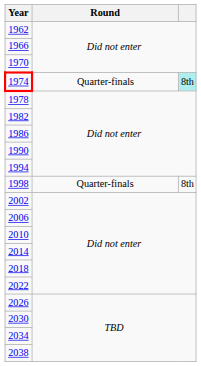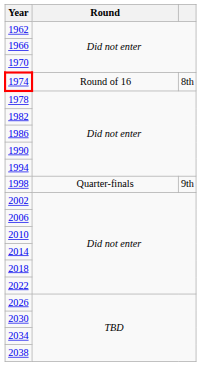 <table class="wikitable" style="text-align: center; font-size:90%">
 <tr>
 <th>Year</th>
 <th style="width:200px">Round</th>
 <th></th>
 </tr>
 <tr>
 <td><a href='#'>1962</a></td>
 <td colspan="2" rowspan="3"><em>Did not enter</em></td>
 </tr>
 <tr>
 <td><a href='#'>1966</a></td>
 </tr>
 <tr>
 <td><a href='#'>1970</a></td>
 </tr>
 <tr>
 <td style="border: 3px solid red"><a href='#'>1974</a></td>
-<td>Quarter-finals</td>
-<td style="background: paleturquoise;">8th</td>
+<td>Round of 16</td>
+<td>8th</td>
 </tr>
 <tr>
 <td><a href='#'>1978</a></td>
 <td colspan="2" rowspan="5"><em>Did not enter</em></td>
 </tr>
 <tr>
 <td><a href='#'>1982</a></td>
 </tr>
 <tr>
 <td><a href='#'>1986</a></td>
 </tr>
 <tr>
 <td><a href='#'>1990</a></td>
 </tr>
 <tr>
 <td><a href='#'>1994</a></td>
 </tr>
 <tr>
 <td><a href='#'>1998</a></td>
 <td>Quarter-finals</td>
-<td>8th</td>
+<td>9th</td>
 </tr>
 <tr>
 <td><a href='#'>2002</a></td>
 <td colspan="2" rowspan="6"><em>Did not enter</em></td>
 </tr>
 <tr>
 <td><a href='#'>2006</a></td>
 </tr>
 <tr>
 <td><a href='#'>2010</a></td>
 </tr>
 <tr>
 <td><a href='#'>2014</a></td>
 </tr>
 <tr>
 <td><a href='#'>2018</a></td>
 </tr>
 <tr>
 <td><a href='#'>2022</a></td>
 </tr>
 <tr>
 <td><a href='#'>2026</a></td>
 <td colspan="2" rowspan="4"><em>TBD</em></td>
 </tr>
 <tr>
 <td><a href='#'>2030</a></td>
 </tr>
 <tr>
 <td><a href='#'>2034</a></td>
 </tr>
 <tr>
 <td><a href='#'>2038</a></td>
 </tr>
 </table>
